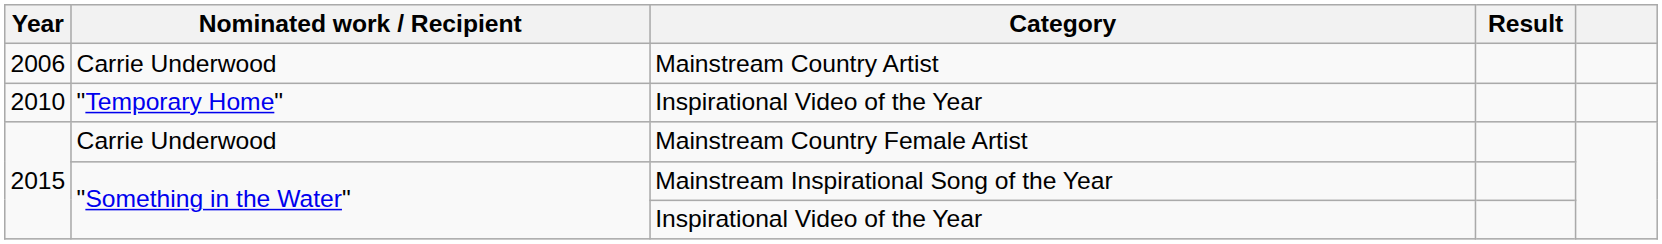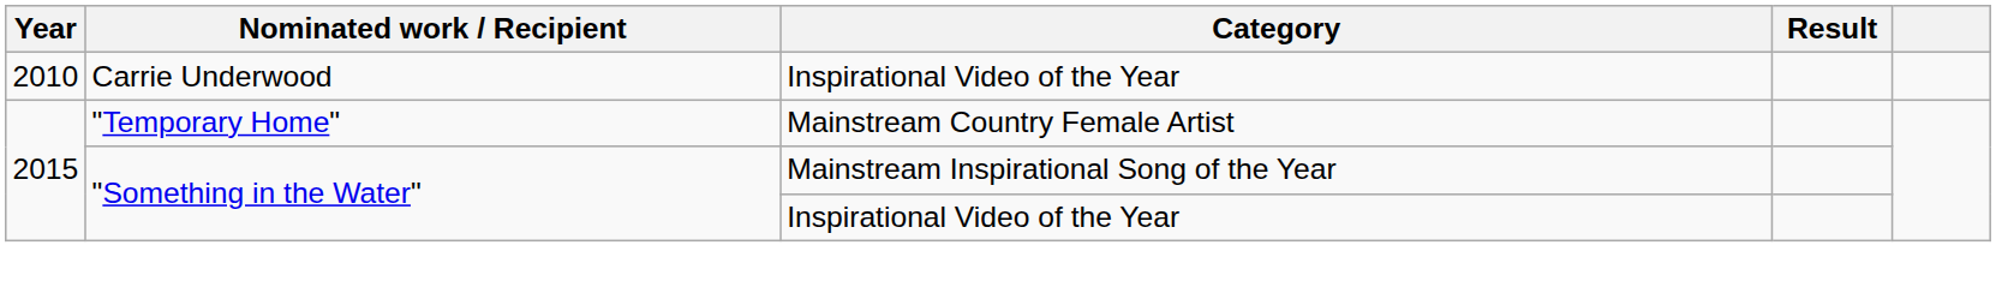 <table class="wikitable plainrowheaders" style="width:85%;">
 <tr>
 <th scope="col" style="width:4%;">Year</th>
 <th scope="col" style="width:35%;">Nominated work / Recipient</th>
 <th scope="col" style="width:50%;">Category</th>
 <th scope="col" style="width:6%;">Result</th>
 <th scope="col" style="width:6%;"></th>
 </tr>
 <tr>
-<td>2006</td>
+<td>2010</td>
 <td>Carrie Underwood</td>
-<td>Mainstream Country Artist</td>
-<td></td>
-<td></td>
-</tr>
-<tr>
-<td>2010</td>
-<td>"<a href='#'>Temporary Home</a>"</td>
 <td>Inspirational Video of the Year</td>
 <td></td>
 <td><br></td>
 </tr>
 <tr>
 <td rowspan="3">2015</td>
-<td>Carrie Underwood</td>
+<td>"<a href='#'>Temporary Home</a>"</td>
 <td>Mainstream Country Female Artist</td>
 <td></td>
 <td rowspan="3"></td>
 </tr>
 <tr>
 <td rowspan="2">"<a href='#'>Something in the Water</a>"</td>
 <td>Mainstream Inspirational Song of the Year</td>
 <td></td>
 </tr>
 <tr>
 <td>Inspirational Video of the Year</td>
 <td></td>
 </tr>
 </table>
